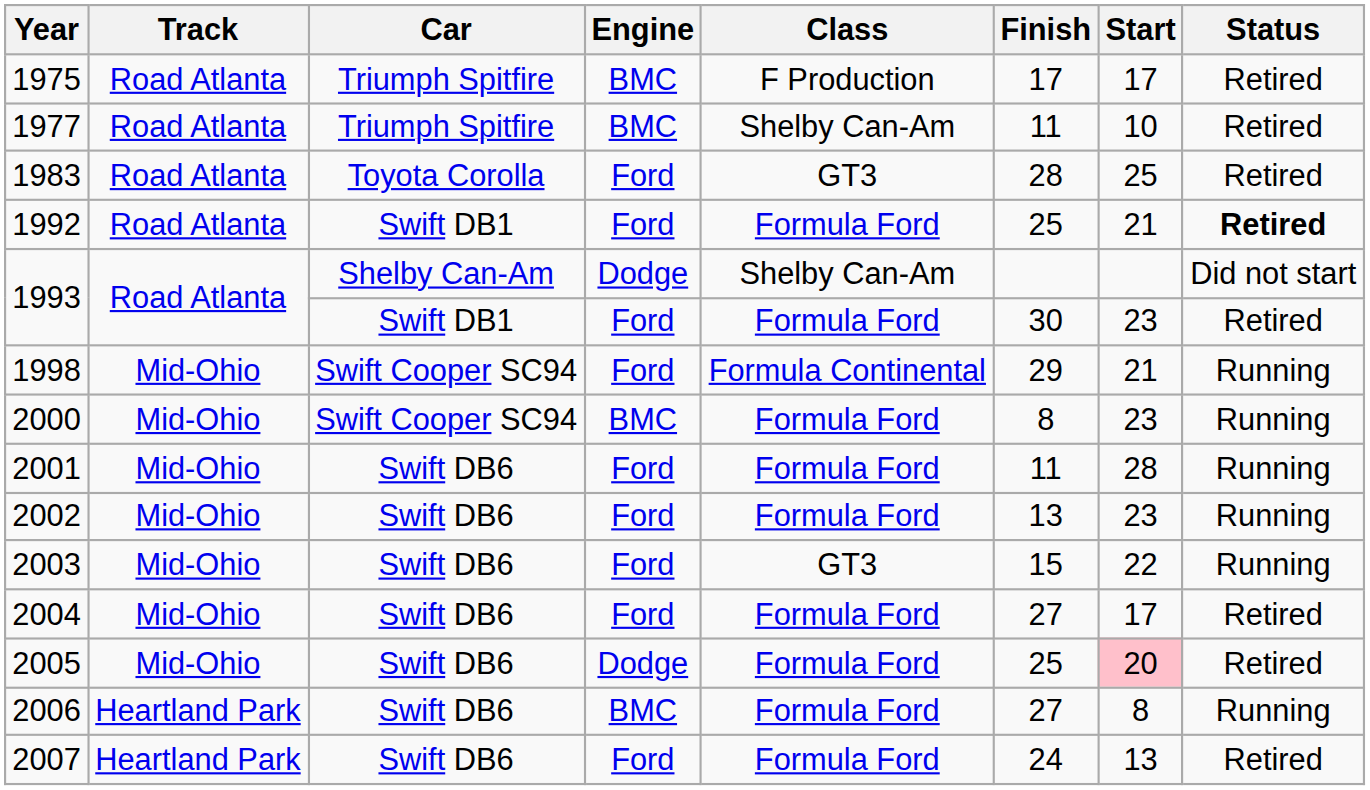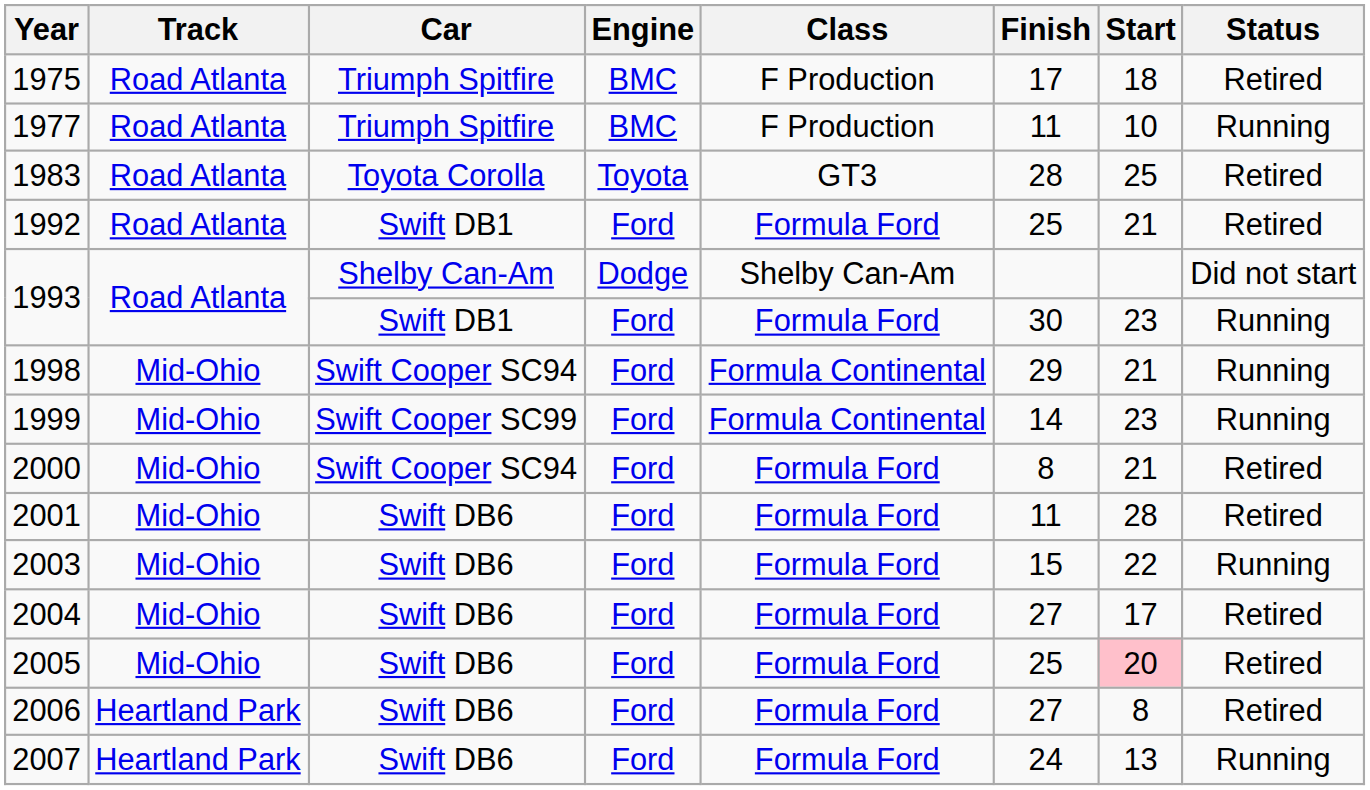 <table class="wikitable" style="text-align:center; font-size:90%">
 <tr>
 <th>Year</th>
 <th>Track</th>
 <th>Car</th>
 <th>Engine</th>
 <th>Class</th>
 <th>Finish</th>
 <th>Start</th>
 <th>Status</th>
 </tr>
 <tr>
 <td>1975</td>
 <td><a href='#'>Road Atlanta</a></td>
 <td><a href='#'>Triumph Spitfire</a></td>
 <td><a href='#'>BMC</a></td>
 <td>F Production</td>
 <td>17</td>
-<td>17</td>
+<td>18</td>
 <td>Retired</td>
 </tr>
 <tr>
 <td>1977</td>
 <td><a href='#'>Road Atlanta</a></td>
 <td><a href='#'>Triumph Spitfire</a></td>
 <td><a href='#'>BMC</a></td>
-<td>Shelby Can-Am</td>
+<td>F Production</td>
 <td>11</td>
 <td>10</td>
-<td>Retired</td>
+<td>Running</td>
 </tr>
 <tr>
 <td>1983</td>
 <td><a href='#'>Road Atlanta</a></td>
 <td><a href='#'>Toyota Corolla</a></td>
-<td><a href='#'>Ford</a></td>
+<td><a href='#'>Toyota</a></td>
 <td>GT3</td>
 <td>28</td>
 <td>25</td>
 <td>Retired</td>
 </tr>
 <tr>
 <td>1992</td>
 <td><a href='#'>Road Atlanta</a></td>
 <td><a href='#'>Swift</a> DB1</td>
 <td><a href='#'>Ford</a></td>
 <td><a href='#'>Formula Ford</a></td>
 <td>25</td>
 <td>21</td>
-<td><strong>Retired</strong></td>
+<td>Retired</td>
 </tr>
 <tr>
 <td rowspan=2>1993</td>
 <td rowspan=2><a href='#'>Road Atlanta</a></td>
 <td><a href='#'>Shelby Can-Am</a></td>
 <td><a href='#'>Dodge</a></td>
 <td>Shelby Can-Am</td>
 <td></td>
 <td></td>
 <td>Did not start</td>
 </tr>
 <tr>
 <td><a href='#'>Swift</a> DB1</td>
 <td><a href='#'>Ford</a></td>
 <td><a href='#'>Formula Ford</a></td>
 <td>30</td>
 <td>23</td>
-<td>Retired</td>
+<td>Running</td>
 </tr>
 <tr>
 <td>1998</td>
 <td><a href='#'>Mid-Ohio</a></td>
 <td><a href='#'>Swift Cooper</a> SC94</td>
 <td><a href='#'>Ford</a></td>
 <td><a href='#'>Formula Continental</a></td>
 <td>29</td>
 <td>21</td>
 <td>Running</td>
 </tr>
 <tr>
+<td>1999</td>
+<td><a href='#'>Mid-Ohio</a></td>
+<td><a href='#'>Swift Cooper</a> SC99</td>
+<td><a href='#'>Ford</a></td>
+<td><a href='#'>Formula Continental</a></td>
+<td>14</td>
+<td>23</td>
+<td>Running</td>
+</tr>
+<tr>
 <td>2000</td>
 <td><a href='#'>Mid-Ohio</a></td>
 <td><a href='#'>Swift Cooper</a> SC94</td>
-<td><a href='#'>BMC</a></td>
+<td><a href='#'>Ford</a></td>
 <td><a href='#'>Formula Ford</a></td>
 <td>8</td>
-<td>23</td>
-<td>Running</td>
+<td>21</td>
+<td>Retired</td>
 </tr>
 <tr>
 <td>2001</td>
 <td><a href='#'>Mid-Ohio</a></td>
 <td><a href='#'>Swift</a> DB6</td>
 <td><a href='#'>Ford</a></td>
 <td><a href='#'>Formula Ford</a></td>
 <td>11</td>
 <td>28</td>
-<td>Running</td>
-</tr>
-<tr>
-<td>2002</td>
-<td><a href='#'>Mid-Ohio</a></td>
-<td><a href='#'>Swift</a> DB6</td>
-<td><a href='#'>Ford</a></td>
-<td><a href='#'>Formula Ford</a></td>
-<td>13</td>
-<td>23</td>
-<td>Running</td>
+<td>Retired</td>
 </tr>
 <tr>
 <td>2003</td>
 <td><a href='#'>Mid-Ohio</a></td>
 <td><a href='#'>Swift</a> DB6</td>
 <td><a href='#'>Ford</a></td>
-<td>GT3</td>
+<td><a href='#'>Formula Ford</a></td>
 <td>15</td>
 <td>22</td>
 <td>Running</td>
 </tr>
 <tr>
 <td>2004</td>
 <td><a href='#'>Mid-Ohio</a></td>
 <td><a href='#'>Swift</a> DB6</td>
 <td><a href='#'>Ford</a></td>
 <td><a href='#'>Formula Ford</a></td>
 <td>27</td>
 <td>17</td>
 <td>Retired</td>
 </tr>
 <tr>
 <td>2005</td>
 <td><a href='#'>Mid-Ohio</a></td>
 <td><a href='#'>Swift</a> DB6</td>
-<td><a href='#'>Dodge</a></td>
+<td><a href='#'>Ford</a></td>
 <td><a href='#'>Formula Ford</a></td>
 <td>25</td>
 <td style="background: pink;">20</td>
 <td>Retired</td>
 </tr>
 <tr>
 <td>2006</td>
 <td><a href='#'>Heartland Park</a></td>
 <td><a href='#'>Swift</a> DB6</td>
-<td><a href='#'>BMC</a></td>
+<td><a href='#'>Ford</a></td>
 <td><a href='#'>Formula Ford</a></td>
 <td>27</td>
 <td>8</td>
-<td>Running</td>
+<td>Retired</td>
 </tr>
 <tr>
 <td>2007</td>
 <td><a href='#'>Heartland Park</a></td>
 <td><a href='#'>Swift</a> DB6</td>
 <td><a href='#'>Ford</a></td>
 <td><a href='#'>Formula Ford</a></td>
 <td>24</td>
 <td>13</td>
-<td>Retired</td>
+<td>Running</td>
 </tr>
 </table>
